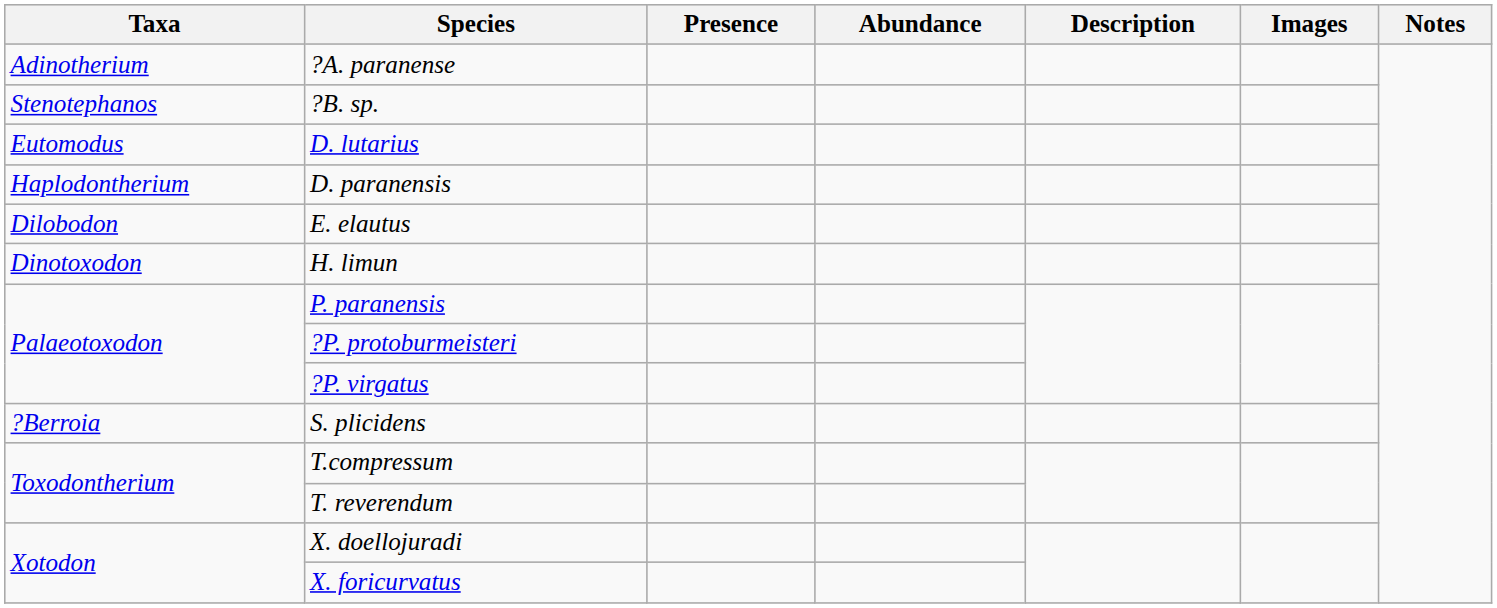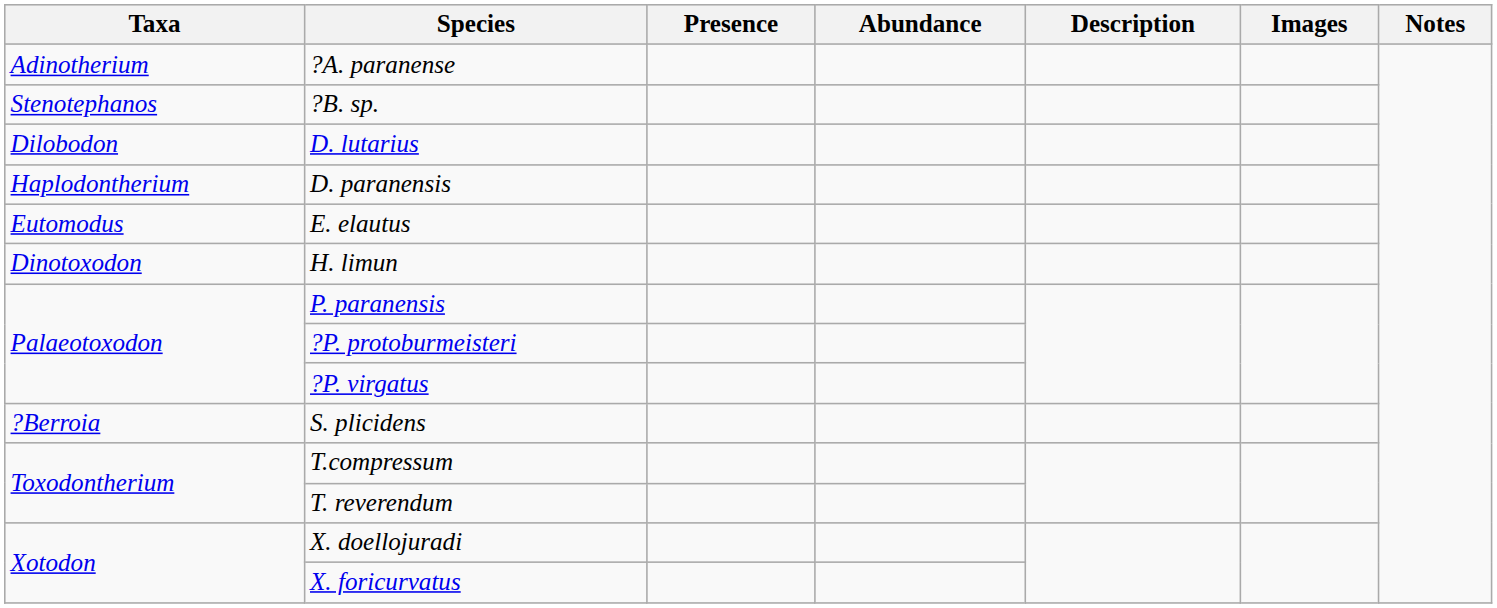 <table class="wikitable sortable" align="center" width="75%">
 <tr>
 <th>Taxa</th>
 <th>Species</th>
 <th>Presence</th>
 <th>Abundance</th>
 <th>Description</th>
 <th>Images</th>
 <th>Notes</th>
 </tr>
 <tr>
 <td><em><a href='#'>Adinotherium</a></em></td>
 <td><em>?A. paranense</em></td>
 <td></td>
 <td></td>
 <td></td>
 <td></td>
 <td rowspan=100></td>
 </tr>
 <tr>
 <td><em><a href='#'>Stenotephanos</a></em></td>
 <td><em>?B. sp.</em></td>
 <td></td>
 <td></td>
 <td></td>
 <td></td>
 </tr>
 <tr>
-<td><em><a href='#'>Eutomodus</a></em></td>
+<td><em><a href='#'>Dilobodon</a></em></td>
 <td><em><a href='#'>D. lutarius</a></em></td>
 <td></td>
 <td></td>
 <td></td>
 <td></td>
 </tr>
 <tr>
 <td><em><a href='#'>Haplodontherium</a></em></td>
 <td><em>D. paranensis</em></td>
 <td></td>
 <td></td>
 <td></td>
 <td></td>
 </tr>
 <tr>
-<td><em><a href='#'>Dilobodon</a></em></td>
+<td><em><a href='#'>Eutomodus</a></em></td>
 <td><em>E. elautus</em></td>
 <td></td>
 <td></td>
 <td></td>
 <td></td>
 </tr>
 <tr>
 <td><em><a href='#'>Dinotoxodon</a></em></td>
 <td><em>H. limun</em></td>
 <td></td>
 <td></td>
 <td></td>
 <td></td>
 </tr>
 <tr>
 <td rowspan = "3"><em><a href='#'>Palaeotoxodon</a></em></td>
 <td><em><a href='#'>P. paranensis</a></em></td>
 <td></td>
 <td></td>
 <td rowspan = 3></td>
 <td rowspan = 3></td>
 </tr>
 <tr>
 <td><em><a href='#'>?P. protoburmeisteri</a></em></td>
 <td></td>
 <td></td>
 </tr>
 <tr>
 <td><em><a href='#'>?P. virgatus</a></em></td>
 <td></td>
 <td></td>
 </tr>
 <tr>
 <td><em><a href='#'>?Berroia</a></em></td>
 <td><em>S. plicidens</em></td>
 <td></td>
 <td></td>
 <td></td>
 <td></td>
 </tr>
 <tr>
 <td rowspan = 2><em><a href='#'>Toxodontherium</a></em></td>
 <td><em>T.compressum</em></td>
 <td></td>
 <td></td>
 <td rowspan = 2></td>
 <td rowspan = 2></td>
 </tr>
 <tr>
 <td><em>T. reverendum</em></td>
 <td></td>
 <td></td>
 </tr>
 <tr>
 <td rowspan = 2><em><a href='#'>Xotodon</a></em></td>
 <td><em>X. doellojuradi</em></td>
 <td></td>
 <td></td>
 <td rowspan = 2></td>
 <td rowspan = 2></td>
 </tr>
 <tr>
 <td><em><a href='#'>X. foricurvatus</a></em></td>
 <td></td>
 <td></td>
 </tr>
 </table>
